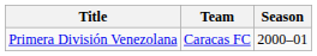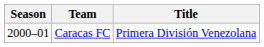 <table class="wikitable">
 <tr>
+<th>Season</th>
+<th>Team</th>
 <th>Title</th>
-<th>Team</th>
-<th>Season</th>
 </tr>
 <tr>
+<td>2000–01</td>
+<td><a href='#'>Caracas FC</a></td>
 <td><a href='#'>Primera División Venezolana</a></td>
-<td><a href='#'>Caracas FC</a></td>
-<td>2000–01</td>
 </tr>
 </table>
